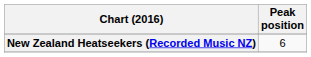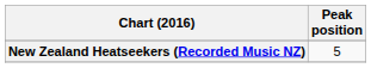 <table class="wikitable sortable plainrowheaders" style="text-align:center">
 <tr>
 <th>Chart (2016)</th>
 <th>Peak<br>position</th>
 </tr>
 <tr>
 </tr>
 <tr>
 </tr>
 <tr>
 <th scope="row">New Zealand Heatseekers (<a href='#'>Recorded Music NZ</a>)</th>
-<td>6</td>
+<td>5</td>
 </tr>
 <tr>
 </tr>
 <tr>
 </tr>
 <tr>
 </tr>
 </table>
